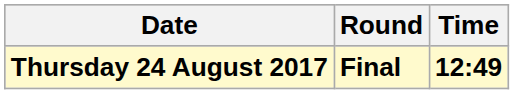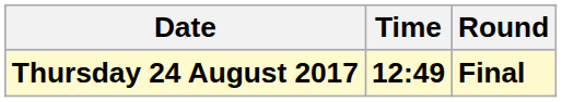 <table class="wikitable">
 <tr>
 <th>Date</th>
+<th>Time</th>
 <th>Round</th>
-<th>Time</th>
 </tr>
 <tr>
 <td style=background:lemonchiffon><strong>Thursday 24 August 2017</strong></td>
+<td style=background:lemonchiffon><strong>12:49</strong></td>
 <td style=background:lemonchiffon><strong>Final</strong></td>
-<td style=background:lemonchiffon><strong>12:49</strong></td>
 </tr>
 </table>
